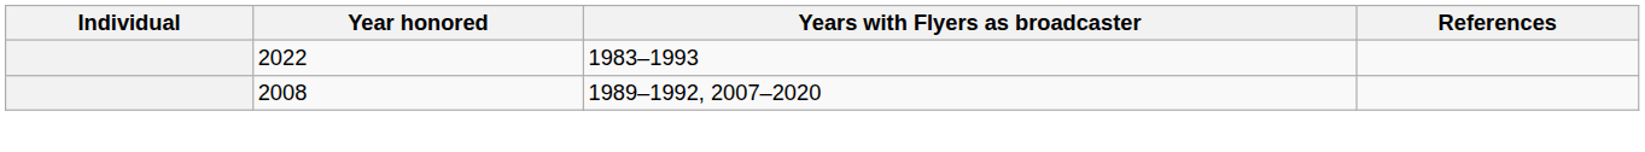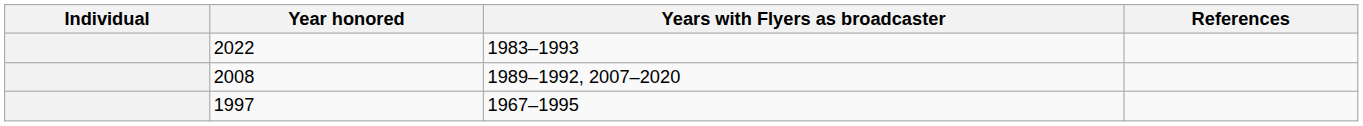 <table class="wikitable sortable" width="75%">
 <tr>
 <th scope="col">Individual</th>
 <th scope="col">Year honored</th>
 <th scope="col">Years with Flyers as broadcaster</th>
 <th scope="col" class="unsortable">References</th>
 </tr>
 <tr>
 <th scope="row"></th>
 <td>2022</td>
 <td>1983–1993</td>
 <td></td>
 </tr>
 <tr>
 <th scope="row"></th>
 <td>2008</td>
 <td>1989–1992, 2007–2020</td>
 <td></td>
 </tr>
+<tr>
+<th scope="row"></th>
+<td>1997</td>
+<td>1967–1995</td>
+<td></td>
+</tr>
 </table>
